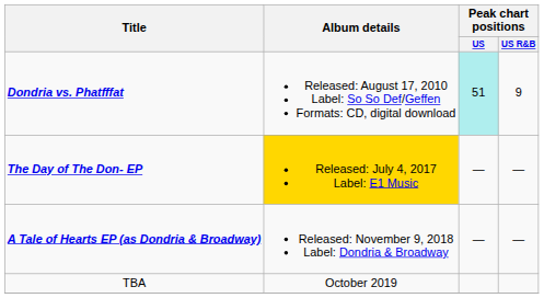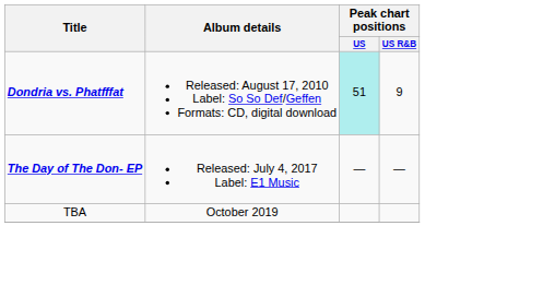 <table class="wikitable" style="text-align:center;">
 <tr>
 <th rowspan="2">Title</th>
 <th rowspan="2">Album details</th>
 <th colspan="2">Peak chart positions</th>
 </tr>
 <tr>
 <th style="width:4em;font-size:75%"><a href='#'>US</a></th>
 <th style="width:4em;font-size:75%"><a href='#'>US R&B</a></th>
 </tr>
 <tr>
 <td align="left"><strong><em><a href='#'>Dondria vs. Phatfffat</a></em></strong></td>
 <td><br><ul><li>Released: August 17, 2010</li><li>Label: <a href='#'>So So Def</a>/<a href='#'>Geffen</a></li><li>Formats: CD, digital download</li></ul></td>
 <td style="background: paleturquoise;">51</td>
 <td>9</td>
 </tr>
 <tr>
 <td align="left"><strong><em><a href='#'>The Day of The Don- EP</a></em></strong></td>
-<td style="background: gold;"><br><ul><li>Released: July 4, 2017</li><li>Label: <a href='#'>E1 Music</a></li></ul></td>
-<td>—</td>
-<td>—</td>
-</tr>
-<tr>
-<td align="left"><strong><em><a href='#'>A Tale of Hearts EP (as Dondria & Broadway)</a></em></strong></td>
-<td><br><ul><li>Released: November 9, 2018</li><li>Label: <a href='#'>Dondria & Broadway</a></li></ul></td>
+<td><br><ul><li>Released: July 4, 2017</li><li>Label: <a href='#'>E1 Music</a></li></ul></td>
 <td>—</td>
 <td>—</td>
 </tr>
 <tr>
 <td>TBA</td>
 <td>October 2019</td>
 <td></td>
 <td></td>
 </tr>
 <tr>
 </tr>
 </table>
